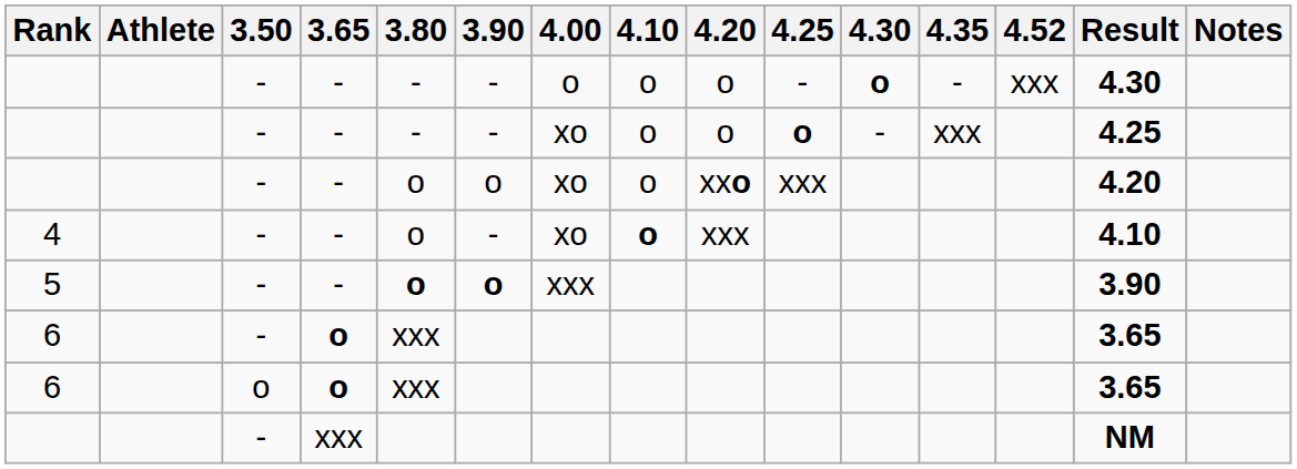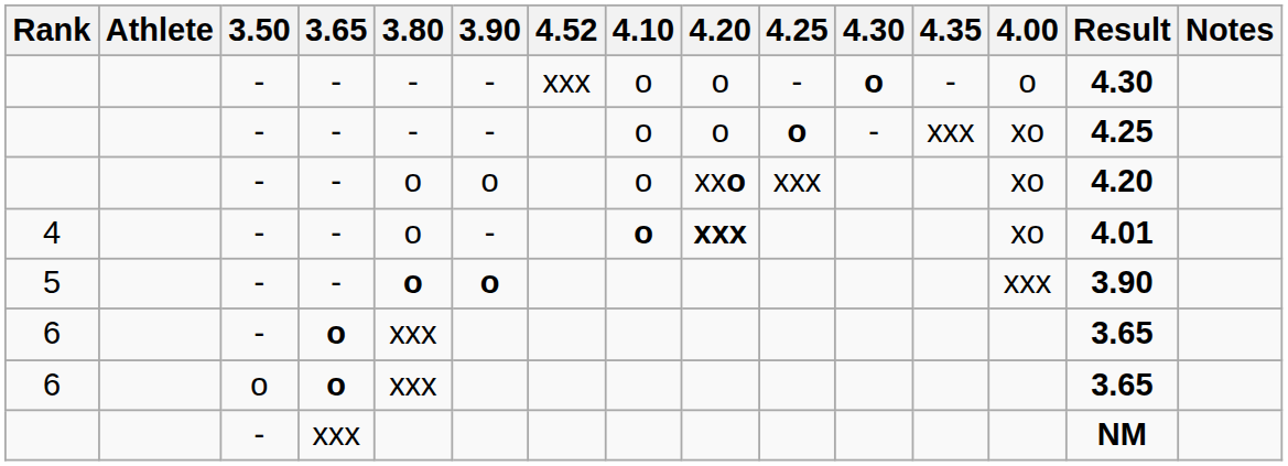 <table class="wikitable" style="text-align:center">
 <tr>
 <th>Rank</th>
 <th>Athlete</th>
 <th>3.50</th>
 <th>3.65</th>
 <th>3.80</th>
 <th>3.90</th>
-<th>4.00</th>
+<th>4.52</th>
 <th>4.10</th>
 <th>4.20</th>
 <th>4.25</th>
 <th>4.30</th>
 <th>4.35</th>
-<th>4.52</th>
+<th>4.00</th>
 <th>Result</th>
 <th>Notes</th>
 </tr>
 <tr>
 <td></td>
 <td align=left></td>
 <td>-</td>
 <td>-</td>
 <td>-</td>
 <td>-</td>
-<td>o</td>
+<td>xxx</td>
 <td>o</td>
 <td>o</td>
 <td>-</td>
 <td><strong>o</strong></td>
 <td>-</td>
-<td>xxx</td>
+<td>o</td>
 <td><strong>4.30</strong></td>
 <td></td>
 </tr>
 <tr>
 <td></td>
 <td align=left></td>
 <td>-</td>
 <td>-</td>
 <td>-</td>
 <td>-</td>
-<td>xo</td>
+<td></td>
 <td>o</td>
 <td>o</td>
 <td><strong>o</strong></td>
 <td>-</td>
 <td>xxx</td>
-<td></td>
+<td>xo</td>
 <td><strong>4.25</strong></td>
 <td></td>
 </tr>
 <tr>
 <td></td>
 <td align=left></td>
 <td>-</td>
 <td>-</td>
 <td>o</td>
 <td>o</td>
-<td>xo</td>
+<td></td>
 <td>o</td>
 <td>xx<strong>o</strong></td>
 <td>xxx</td>
 <td></td>
 <td></td>
-<td></td>
+<td>xo</td>
 <td><strong>4.20</strong></td>
 <td></td>
 </tr>
 <tr>
 <td>4</td>
 <td align=left></td>
 <td>-</td>
 <td>-</td>
 <td>o</td>
 <td>-</td>
-<td>xo</td>
+<td></td>
 <td><strong>o</strong></td>
-<td>xxx</td>
+<td><strong>xxx</strong></td>
 <td></td>
 <td></td>
 <td></td>
-<td></td>
-<td><strong>4.10</strong></td>
+<td>xo</td>
+<td><strong>4.01</strong></td>
 <td></td>
 </tr>
 <tr>
 <td>5</td>
 <td align=left></td>
 <td>-</td>
 <td>-</td>
 <td><strong>o</strong></td>
 <td><strong>o</strong></td>
-<td>xxx</td>
 <td></td>
 <td></td>
 <td></td>
 <td></td>
 <td></td>
 <td></td>
+<td>xxx</td>
 <td><strong>3.90</strong></td>
 <td></td>
 </tr>
 <tr>
 <td>6</td>
 <td align=left></td>
 <td>-</td>
 <td><strong>o</strong></td>
 <td>xxx</td>
 <td></td>
 <td></td>
 <td></td>
 <td></td>
 <td></td>
 <td></td>
 <td></td>
 <td></td>
 <td><strong>3.65</strong></td>
 <td></td>
 </tr>
 <tr>
 <td>6</td>
 <td align=left></td>
 <td>o</td>
 <td><strong>o</strong></td>
 <td>xxx</td>
 <td></td>
 <td></td>
 <td></td>
 <td></td>
 <td></td>
 <td></td>
 <td></td>
 <td></td>
 <td><strong>3.65</strong></td>
 <td></td>
 </tr>
 <tr>
 <td></td>
 <td align=left></td>
 <td>-</td>
 <td>xxx</td>
 <td></td>
 <td></td>
 <td></td>
 <td></td>
 <td></td>
 <td></td>
 <td></td>
 <td></td>
 <td></td>
 <td><strong>NM</strong></td>
 <td></td>
 </tr>
 </table>
